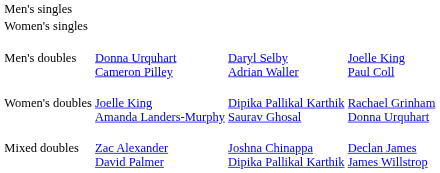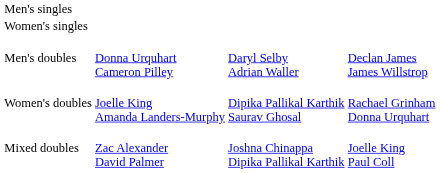 <table>
 <tr>
 <td>Men's singles<br></td>
 <td></td>
 <td></td>
 <td></td>
 </tr>
 <tr>
 <td>Women's singles<br></td>
 <td></td>
 <td></td>
 <td></td>
 </tr>
 <tr>
 <td>Men's doubles<br></td>
 <td><br><a href='#'>Donna Urquhart</a><br><a href='#'>Cameron Pilley</a></td>
 <td><br><a href='#'>Daryl Selby</a><br><a href='#'>Adrian Waller</a></td>
-<td><br><a href='#'>Joelle King</a><br><a href='#'>Paul Coll</a></td>
+<td><br><a href='#'>Declan James</a><br><a href='#'>James Willstrop</a></td>
 </tr>
 <tr>
 <td>Women's doubles<br></td>
 <td><br><a href='#'>Joelle King</a><br><a href='#'>Amanda Landers-Murphy</a></td>
 <td><br><a href='#'>Dipika Pallikal Karthik</a><br><a href='#'>Saurav Ghosal</a></td>
 <td><br><a href='#'>Rachael Grinham</a><br><a href='#'>Donna Urquhart</a></td>
 </tr>
 <tr>
 <td>Mixed doubles<br></td>
 <td><br><a href='#'>Zac Alexander</a><br><a href='#'>David Palmer</a></td>
 <td><br><a href='#'>Joshna Chinappa</a><br><a href='#'>Dipika Pallikal Karthik</a></td>
-<td><br><a href='#'>Declan James</a><br><a href='#'>James Willstrop</a></td>
+<td><br><a href='#'>Joelle King</a><br><a href='#'>Paul Coll</a></td>
 </tr>
 </table>
